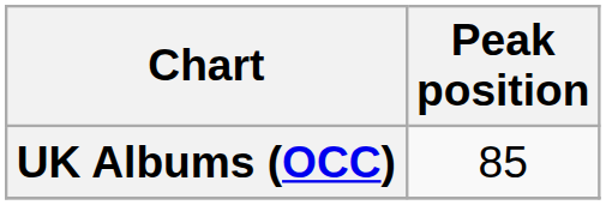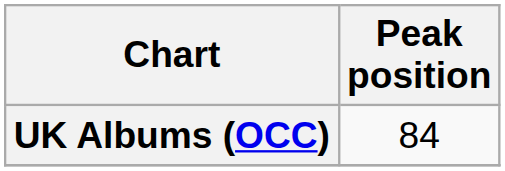 <table class="wikitable plainrowheaders sortable" style="text-align:center;" border="1">
 <tr>
 <th scope="col">Chart</th>
 <th scope="col">Peak<br>position</th>
 </tr>
 <tr>
 <th scope="row">UK Albums (<a href='#'>OCC</a>)</th>
-<td>85</td>
+<td>84</td>
 </tr>
 <tr>
 </tr>
 </table>
